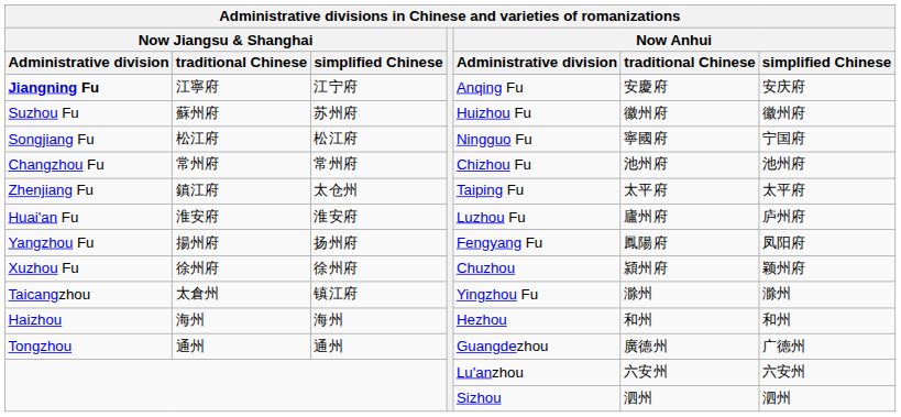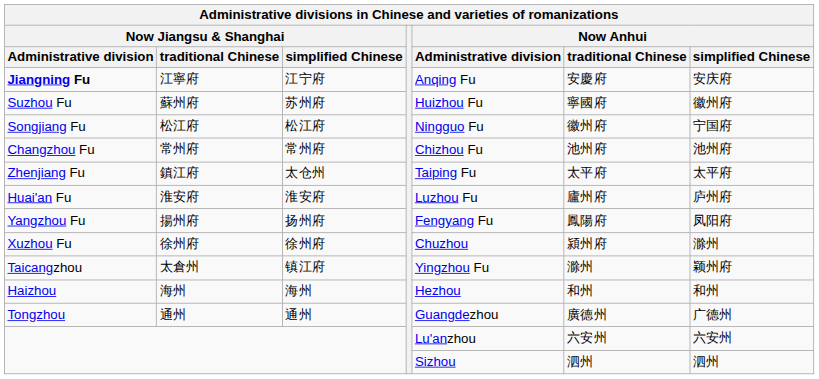 <table class="wikitable mw-collapsible">
 <tr>
 <th colspan="7">Administrative divisions in Chinese and varieties of romanizations</th>
 </tr>
 <tr>
 <th colspan="3">Now Jiangsu & Shanghai</th>
 <th rowspan="15"></th>
 <th colspan="3">Now Anhui</th>
 </tr>
 <tr>
 <th>Administrative division</th>
 <th>traditional Chinese</th>
 <th>simplified Chinese</th>
 <th>Administrative division</th>
 <th>traditional Chinese</th>
 <th>simplified Chinese</th>
 </tr>
 <tr>
 <td><strong><a href='#'>Jiangning</a> Fu</strong></td>
 <td>江寧府</td>
 <td>江宁府</td>
 <td><a href='#'>Anqing</a> Fu</td>
 <td>安慶府</td>
 <td>安庆府</td>
 </tr>
 <tr>
 <td><a href='#'>Suzhou</a> Fu</td>
 <td>蘇州府</td>
 <td>苏州府</td>
 <td><a href='#'>Huizhou</a> Fu</td>
-<td>徽州府</td>
+<td>寧國府</td>
 <td>徽州府</td>
 </tr>
 <tr>
 <td><a href='#'>Songjiang</a> Fu</td>
 <td>松江府</td>
 <td>松江府</td>
 <td><a href='#'>Ningguo</a> Fu</td>
-<td>寧國府</td>
+<td>徽州府</td>
 <td>宁国府</td>
 </tr>
 <tr>
 <td><a href='#'>Changzhou</a> Fu</td>
 <td>常州府</td>
 <td>常州府</td>
 <td><a href='#'>Chizhou</a> Fu</td>
 <td>池州府</td>
 <td>池州府</td>
 </tr>
 <tr>
 <td><a href='#'>Zhenjiang</a> Fu</td>
 <td>鎮江府</td>
 <td>太仓州</td>
 <td><a href='#'>Taiping</a> Fu</td>
 <td>太平府</td>
 <td>太平府</td>
 </tr>
 <tr>
 <td><a href='#'>Huai'an</a> Fu</td>
 <td>淮安府</td>
 <td>淮安府</td>
 <td><a href='#'>Luzhou</a> Fu</td>
 <td>廬州府</td>
 <td>庐州府</td>
 </tr>
 <tr>
 <td><a href='#'>Yangzhou</a> Fu</td>
 <td>揚州府</td>
 <td>扬州府</td>
 <td><a href='#'>Fengyang</a> Fu</td>
 <td>鳳陽府</td>
 <td>凤阳府</td>
 </tr>
 <tr>
 <td><a href='#'>Xuzhou</a> Fu</td>
 <td>徐州府</td>
 <td>徐州府</td>
 <td><a href='#'>Chuzhou</a></td>
 <td>潁州府</td>
-<td>颖州府</td>
+<td>滁州</td>
 </tr>
 <tr>
 <td><a href='#'>Taicang</a>zhou</td>
 <td>太倉州</td>
 <td>镇江府</td>
 <td><a href='#'>Yingzhou</a> Fu</td>
 <td>滁州</td>
-<td>滁州</td>
+<td>颖州府</td>
 </tr>
 <tr>
 <td><a href='#'>Haizhou</a></td>
 <td>海州</td>
 <td>海州</td>
 <td><a href='#'>Hezhou</a></td>
 <td>和州</td>
 <td>和州</td>
 </tr>
 <tr>
 <td><a href='#'>Tongzhou</a></td>
 <td>通州</td>
 <td>通州</td>
 <td><a href='#'>Guangde</a>zhou</td>
 <td>廣德州</td>
 <td>广德州</td>
 </tr>
 <tr>
 <td colspan="3" rowspan="2"></td>
 <td><a href='#'>Lu'an</a>zhou</td>
 <td>六安州</td>
 <td>六安州</td>
 </tr>
 <tr>
 <td><a href='#'>Sizhou</a></td>
 <td>泗州</td>
 <td>泗州</td>
 </tr>
 </table>
